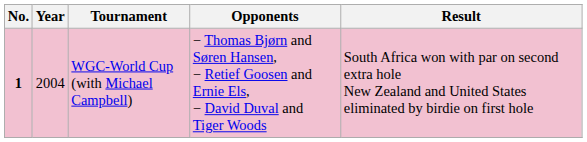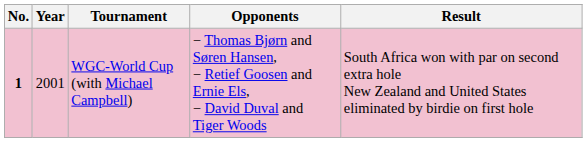 <table class="wikitable" style="font-size:95%;">
 <tr>
 <th>No.</th>
 <th>Year</th>
 <th>Tournament</th>
 <th>Opponents</th>
 <th>Result</th>
 </tr>
 <tr style="background:#F2C1D1;">
 <td align=center><strong>1</strong></td>
-<td>2004</td>
+<td>2001</td>
 <td><a href='#'>WGC-World Cup</a><br>(with  <a href='#'>Michael Campbell</a>)</td>
 <td> − <a href='#'>Thomas Bjørn</a> and <a href='#'>Søren Hansen</a>,<br> − <a href='#'>Retief Goosen</a> and <a href='#'>Ernie Els</a>,<br> − <a href='#'>David Duval</a> and <a href='#'>Tiger Woods</a></td>
 <td>South Africa won with par on second extra hole<br>New Zealand and United States eliminated by birdie on first hole</td>
 </tr>
 </table>
